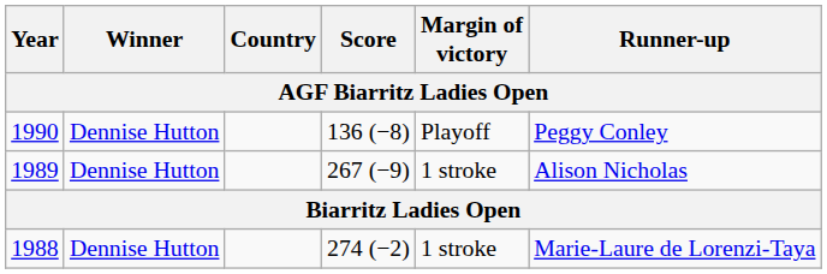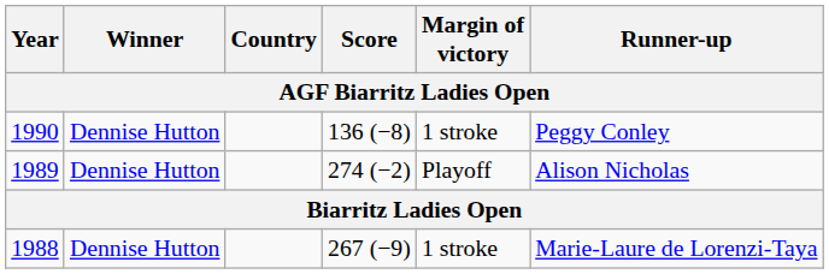 <table class=wikitable style="font-size:95%">
 <tr>
 <th>Year</th>
 <th>Winner</th>
 <th>Country</th>
 <th>Score</th>
 <th>Margin of<br>victory</th>
 <th>Runner-up</th>
 </tr>
 <tr>
 <th colspan=8>AGF Biarritz Ladies Open</th>
 </tr>
 <tr>
 <td><a href='#'>1990</a></td>
 <td><a href='#'>Dennise Hutton</a></td>
 <td></td>
 <td>136 (−8)</td>
-<td>Playoff</td>
+<td>1 stroke</td>
 <td> <a href='#'>Peggy Conley</a></td>
 </tr>
 <tr>
 <td><a href='#'>1989</a></td>
 <td><a href='#'>Dennise Hutton</a></td>
 <td></td>
-<td>267 (−9)</td>
-<td>1 stroke</td>
+<td>274 (−2)</td>
+<td>Playoff</td>
 <td> <a href='#'>Alison Nicholas</a></td>
 </tr>
 <tr>
 <th colspan=8>Biarritz Ladies Open</th>
 </tr>
 <tr>
 <td><a href='#'>1988</a></td>
 <td><a href='#'>Dennise Hutton</a></td>
 <td></td>
-<td>274 (−2)</td>
+<td>267 (−9)</td>
 <td>1 stroke</td>
 <td> <a href='#'>Marie-Laure de Lorenzi-Taya</a></td>
 </tr>
 </table>
